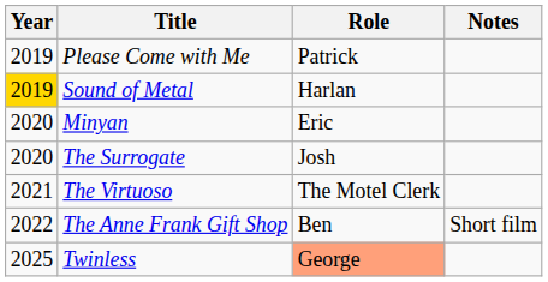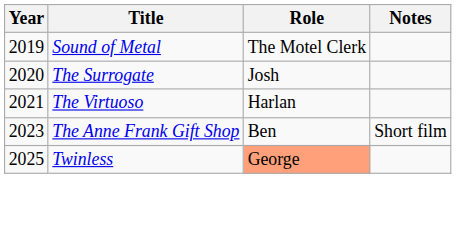 <table class="wikitable sortable">
 <tr>
 <th>Year</th>
 <th>Title</th>
 <th>Role</th>
 <th>Notes</th>
 </tr>
 <tr>
 <td>2019</td>
-<td><em>Please Come with Me</em></td>
-<td>Patrick</td>
-<td></td>
-</tr>
-<tr>
-<td style="background: gold;">2019</td>
 <td><em><a href='#'>Sound of Metal</a></em></td>
-<td>Harlan</td>
-<td></td>
-</tr>
-<tr>
-<td>2020</td>
-<td><a href='#'><em>Minyan</em></a></td>
-<td>Eric</td>
+<td>The Motel Clerk</td>
 <td></td>
 </tr>
 <tr>
 <td>2020</td>
 <td><a href='#'><em>The Surrogate</em></a></td>
 <td>Josh</td>
 <td></td>
 </tr>
 <tr>
 <td>2021</td>
 <td><a href='#'><em>The Virtuoso</em></a></td>
-<td>The Motel Clerk</td>
+<td>Harlan</td>
 <td></td>
 </tr>
 <tr>
-<td>2022</td>
+<td>2023</td>
 <td><em><a href='#'>The Anne Frank Gift Shop</a></em></td>
 <td>Ben</td>
 <td>Short film</td>
 </tr>
 <tr>
 <td>2025</td>
 <td><em><a href='#'>Twinless</a></em></td>
 <td style="background: lightsalmon;">George</td>
 <td></td>
 </tr>
 </table>
